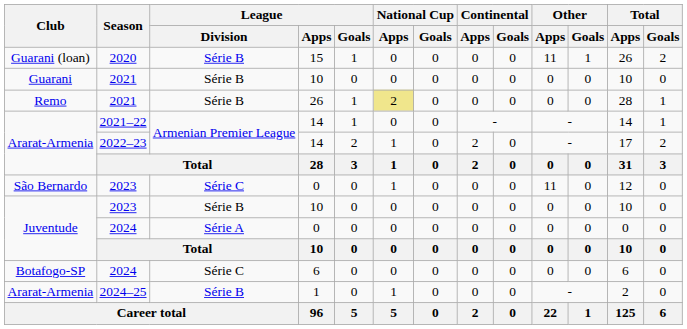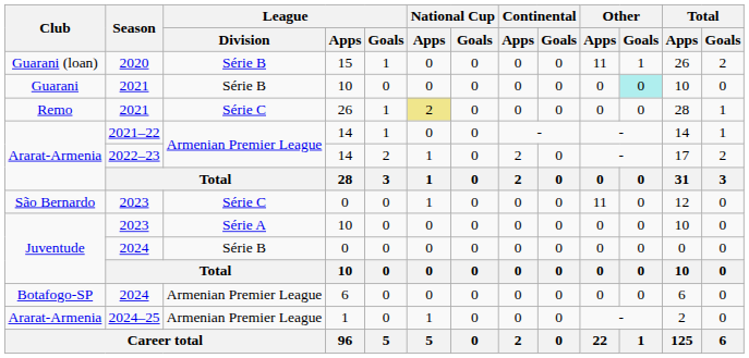 <table class="wikitable" style="text-align:center">
 <tr>
 <th rowspan="2">Club</th>
 <th rowspan="2">Season</th>
 <th colspan="3">League</th>
 <th colspan="2">National Cup</th>
 <th colspan="2">Continental</th>
 <th colspan="2">Other</th>
 <th colspan="2">Total</th>
 </tr>
 <tr>
 <th>Division</th>
 <th>Apps</th>
 <th>Goals</th>
 <th>Apps</th>
 <th>Goals</th>
 <th>Apps</th>
 <th>Goals</th>
 <th>Apps</th>
 <th>Goals</th>
 <th>Apps</th>
 <th>Goals</th>
 </tr>
 <tr>
 <td><a href='#'>Guarani</a> (loan)</td>
 <td><a href='#'>2020</a></td>
 <td><a href='#'>Série B</a></td>
 <td>15</td>
 <td>1</td>
 <td>0</td>
 <td>0</td>
 <td>0</td>
 <td>0</td>
 <td>11</td>
 <td>1</td>
 <td>26</td>
 <td>2</td>
 </tr>
 <tr>
 <td><a href='#'>Guarani</a></td>
 <td><a href='#'>2021</a></td>
 <td>Série B</td>
 <td>10</td>
 <td>0</td>
 <td>0</td>
 <td>0</td>
 <td>0</td>
 <td>0</td>
 <td>0</td>
-<td>0</td>
+<td style="background: paleturquoise;">0</td>
 <td>10</td>
 <td>0</td>
 </tr>
 <tr>
 <td><a href='#'>Remo</a></td>
 <td><a href='#'>2021</a></td>
-<td>Série B</td>
+<td><a href='#'>Série C</a></td>
 <td>26</td>
 <td>1</td>
 <td style="background: khaki;">2</td>
 <td>0</td>
 <td>0</td>
 <td>0</td>
 <td>0</td>
 <td>0</td>
 <td>28</td>
 <td>1</td>
 </tr>
 <tr>
 <td rowspan="3"><a href='#'>Ararat-Armenia</a></td>
 <td><a href='#'>2021–22</a></td>
 <td rowspan="2"><a href='#'>Armenian Premier League</a></td>
 <td>14</td>
 <td>1</td>
 <td>0</td>
 <td>0</td>
 <td colspan="2">-</td>
 <td colspan="2">-</td>
 <td>14</td>
 <td>1</td>
 </tr>
 <tr>
 <td><a href='#'>2022–23</a></td>
 <td>14</td>
 <td>2</td>
 <td>1</td>
 <td>0</td>
 <td>2</td>
 <td>0</td>
 <td colspan="2">-</td>
 <td>17</td>
 <td>2</td>
 </tr>
 <tr>
 <th colspan="2">Total</th>
 <th>28</th>
 <th>3</th>
 <th>1</th>
 <th>0</th>
 <th>2</th>
 <th>0</th>
 <th>0</th>
 <th>0</th>
 <th>31</th>
 <th>3</th>
 </tr>
 <tr>
 <td><a href='#'>São Bernardo</a></td>
 <td><a href='#'>2023</a></td>
 <td><a href='#'>Série C</a></td>
 <td>0</td>
 <td>0</td>
 <td>1</td>
 <td>0</td>
 <td>0</td>
 <td>0</td>
 <td>11</td>
 <td>0</td>
 <td>12</td>
 <td>0</td>
 </tr>
 <tr>
 <td rowspan="3"><a href='#'>Juventude</a></td>
 <td><a href='#'>2023</a></td>
-<td>Série B</td>
+<td><a href='#'>Série A</a></td>
 <td>10</td>
 <td>0</td>
 <td>0</td>
 <td>0</td>
 <td>0</td>
 <td>0</td>
 <td>0</td>
 <td>0</td>
 <td>10</td>
 <td>0</td>
 </tr>
 <tr>
 <td><a href='#'>2024</a></td>
-<td><a href='#'>Série A</a></td>
+<td>Série B</td>
 <td>0</td>
 <td>0</td>
 <td>0</td>
 <td>0</td>
 <td>0</td>
 <td>0</td>
 <td>0</td>
 <td>0</td>
 <td>0</td>
 <td>0</td>
 </tr>
 <tr>
 <th colspan="2">Total</th>
 <th>10</th>
 <th>0</th>
 <th>0</th>
 <th>0</th>
 <th>0</th>
 <th>0</th>
 <th>0</th>
 <th>0</th>
 <th>10</th>
 <th>0</th>
 </tr>
 <tr>
 <td><a href='#'>Botafogo-SP</a></td>
 <td><a href='#'>2024</a></td>
-<td>Série C</td>
+<td>Armenian Premier League</td>
 <td>6</td>
 <td>0</td>
 <td>0</td>
 <td>0</td>
 <td>0</td>
 <td>0</td>
 <td>0</td>
 <td>0</td>
 <td>6</td>
 <td>0</td>
 </tr>
 <tr>
 <td><a href='#'>Ararat-Armenia</a></td>
 <td><a href='#'>2024–25</a></td>
-<td><a href='#'>Série B</a></td>
+<td>Armenian Premier League</td>
 <td>1</td>
 <td>0</td>
 <td>1</td>
 <td>0</td>
 <td>0</td>
 <td>0</td>
 <td colspan="2">-</td>
 <td>2</td>
 <td>0</td>
 </tr>
 <tr>
 <th colspan="3">Career total</th>
 <th>96</th>
 <th>5</th>
 <th>5</th>
 <th>0</th>
 <th>2</th>
 <th>0</th>
 <th>22</th>
 <th>1</th>
 <th>125</th>
 <th>6</th>
 </tr>
 </table>
